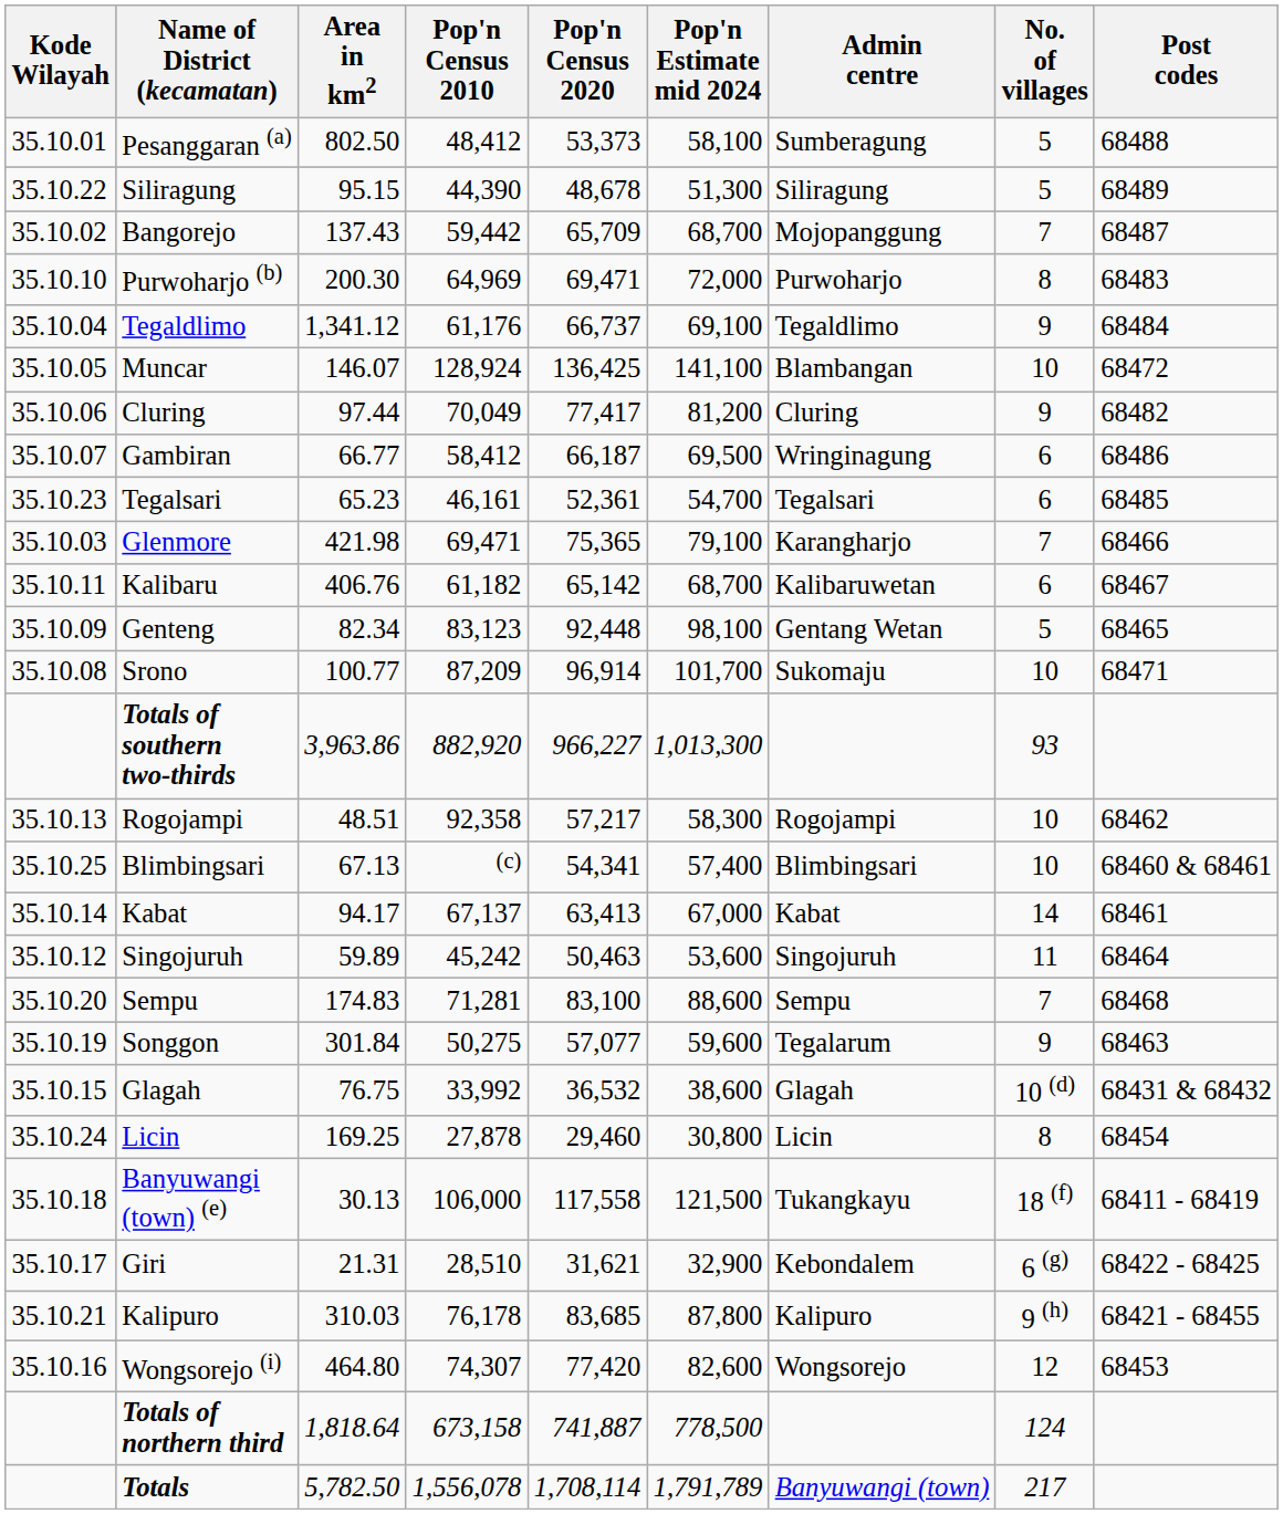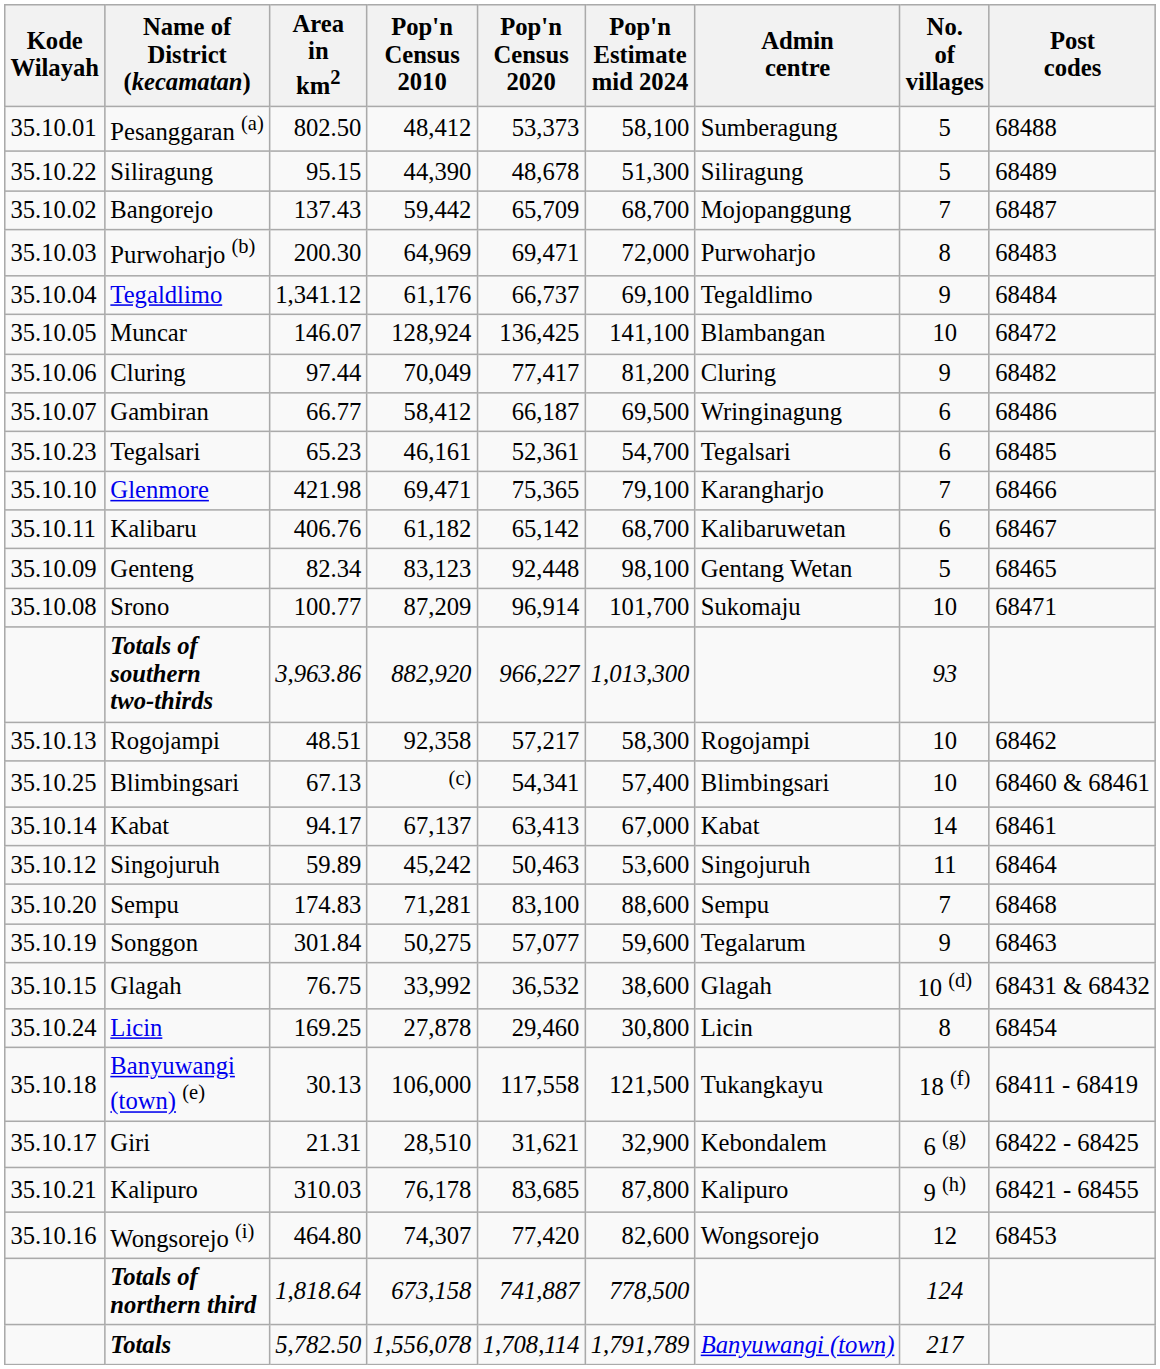 <table class="sortable wikitable">
 <tr>
 <th>Kode <br>Wilayah</th>
 <th>Name of<br>District<br>(<em>kecamatan</em>)</th>
 <th>Area <br>in<br>km<sup>2</sup></th>
 <th>Pop'n<br>Census<br>2010</th>
 <th>Pop'n<br>Census<br>2020</th>
 <th>Pop'n<br>Estimate<br>mid 2024</th>
 <th>Admin <br> centre</th>
 <th>No.<br>of<br>villages</th>
 <th>Post<br>codes</th>
 </tr>
 <tr>
 <td>35.10.01</td>
 <td>Pesanggaran <sup>(a)</sup></td>
 <td align="right">802.50</td>
 <td align="right">48,412</td>
 <td align="right">53,373</td>
 <td align="right">58,100</td>
 <td>Sumberagung</td>
 <td align="center">5</td>
 <td>68488</td>
 </tr>
 <tr>
 <td>35.10.22</td>
 <td>Siliragung</td>
 <td align="right">95.15</td>
 <td align="right">44,390</td>
 <td align="right">48,678</td>
 <td align="right">51,300</td>
 <td>Siliragung</td>
 <td align="center">5</td>
 <td>68489</td>
 </tr>
 <tr>
 <td>35.10.02</td>
 <td>Bangorejo</td>
 <td align="right">137.43</td>
 <td align="right">59,442</td>
 <td align="right">65,709</td>
 <td align="right">68,700</td>
 <td>Mojopanggung</td>
 <td align="center">7</td>
 <td>68487</td>
 </tr>
 <tr>
-<td>35.10.10</td>
+<td>35.10.03</td>
 <td>Purwoharjo <sup>(b)</sup></td>
 <td align="right">200.30</td>
 <td align="right">64,969</td>
 <td align="right">69,471</td>
 <td align="right">72,000</td>
 <td>Purwoharjo</td>
 <td align="center">8</td>
 <td>68483</td>
 </tr>
 <tr>
 <td>35.10.04</td>
 <td><a href='#'>Tegaldlimo</a></td>
 <td align="right">1,341.12</td>
 <td align="right">61,176</td>
 <td align="right">66,737</td>
 <td align="right">69,100</td>
 <td>Tegaldlimo</td>
 <td align="center">9</td>
 <td>68484</td>
 </tr>
 <tr>
 <td>35.10.05</td>
 <td>Muncar</td>
 <td align="right">146.07</td>
 <td align="right">128,924</td>
 <td align="right">136,425</td>
 <td align="right">141,100</td>
 <td>Blambangan</td>
 <td align="center">10</td>
 <td>68472</td>
 </tr>
 <tr>
 <td>35.10.06</td>
 <td>Cluring</td>
 <td align="right">97.44</td>
 <td align="right">70,049</td>
 <td align="right">77,417</td>
 <td align="right">81,200</td>
 <td>Cluring</td>
 <td align="center">9</td>
 <td>68482</td>
 </tr>
 <tr>
 <td>35.10.07</td>
 <td>Gambiran</td>
 <td align="right">66.77</td>
 <td align="right">58,412</td>
 <td align="right">66,187</td>
 <td align="right">69,500</td>
 <td>Wringinagung</td>
 <td align="center">6</td>
 <td>68486</td>
 </tr>
 <tr>
 <td>35.10.23</td>
 <td>Tegalsari</td>
 <td align="right">65.23</td>
 <td align="right">46,161</td>
 <td align="right">52,361</td>
 <td align="right">54,700</td>
 <td>Tegalsari</td>
 <td align="center">6</td>
 <td>68485</td>
 </tr>
 <tr>
-<td>35.10.03</td>
+<td>35.10.10</td>
 <td><a href='#'>Glenmore</a></td>
 <td align="right">421.98</td>
 <td align="right">69,471</td>
 <td align="right">75,365</td>
 <td align="right">79,100</td>
 <td>Karangharjo</td>
 <td align="center">7</td>
 <td>68466</td>
 </tr>
 <tr>
 <td>35.10.11</td>
 <td>Kalibaru</td>
 <td align="right">406.76</td>
 <td align="right">61,182</td>
 <td align="right">65,142</td>
 <td align="right">68,700</td>
 <td>Kalibaruwetan</td>
 <td align="center">6</td>
 <td>68467</td>
 </tr>
 <tr>
 <td>35.10.09</td>
 <td>Genteng</td>
 <td align="right">82.34</td>
 <td align="right">83,123</td>
 <td align="right">92,448</td>
 <td align="right">98,100</td>
 <td>Gentang Wetan</td>
 <td align="center">5</td>
 <td>68465</td>
 </tr>
 <tr>
 <td>35.10.08</td>
 <td>Srono</td>
 <td align="right">100.77</td>
 <td align="right">87,209</td>
 <td align="right">96,914</td>
 <td align="right">101,700</td>
 <td>Sukomaju</td>
 <td align="center">10</td>
 <td>68471</td>
 </tr>
 <tr>
 <td></td>
 <td><strong><em>Totals of<br>southern <br>two-thirds</em></strong></td>
 <td align="right"><em>3,963.86</em></td>
 <td align="right"><em>882,920</em></td>
 <td align="right"><em>966,227</em></td>
 <td align="right"><em>1,013,300</em></td>
 <td></td>
 <td align="center"><em>93</em></td>
 <td></td>
 </tr>
 <tr>
 <td>35.10.13</td>
 <td>Rogojampi</td>
 <td align="right">48.51</td>
 <td align="right">92,358</td>
 <td align="right">57,217</td>
 <td align="right">58,300</td>
 <td>Rogojampi</td>
 <td align="center">10</td>
 <td>68462</td>
 </tr>
 <tr>
 <td>35.10.25</td>
 <td>Blimbingsari</td>
 <td align="right">67.13</td>
 <td align="right"><sup>(c)</sup></td>
 <td align="right">54,341</td>
 <td align="right">57,400</td>
 <td>Blimbingsari</td>
 <td align="center">10</td>
 <td>68460 & 68461</td>
 </tr>
 <tr>
 <td>35.10.14</td>
 <td>Kabat</td>
 <td align="right">94.17</td>
 <td align="right">67,137</td>
 <td align="right">63,413</td>
 <td align="right">67,000</td>
 <td>Kabat</td>
 <td align="center">14</td>
 <td>68461</td>
 </tr>
 <tr>
 <td>35.10.12</td>
 <td>Singojuruh</td>
 <td align="right">59.89</td>
 <td align="right">45,242</td>
 <td align="right">50,463</td>
 <td align="right">53,600</td>
 <td>Singojuruh</td>
 <td align="center">11</td>
 <td>68464</td>
 </tr>
 <tr>
 <td>35.10.20</td>
 <td>Sempu</td>
 <td align="right">174.83</td>
 <td align="right">71,281</td>
 <td align="right">83,100</td>
 <td align="right">88,600</td>
 <td>Sempu</td>
 <td align="center">7</td>
 <td>68468</td>
 </tr>
 <tr>
 <td>35.10.19</td>
 <td>Songgon</td>
 <td align="right">301.84</td>
 <td align="right">50,275</td>
 <td align="right">57,077</td>
 <td align="right">59,600</td>
 <td>Tegalarum</td>
 <td align="center">9</td>
 <td>68463</td>
 </tr>
 <tr>
 <td>35.10.15</td>
 <td>Glagah</td>
 <td align="right">76.75</td>
 <td align="right">33,992</td>
 <td align="right">36,532</td>
 <td align="right">38,600</td>
 <td>Glagah</td>
 <td align="center">10 <sup>(d)</sup></td>
 <td>68431 & 68432</td>
 </tr>
 <tr>
 <td>35.10.24</td>
 <td><a href='#'>Licin</a></td>
 <td align="right">169.25</td>
 <td align="right">27,878</td>
 <td align="right">29,460</td>
 <td align="right">30,800</td>
 <td>Licin</td>
 <td align="center">8</td>
 <td>68454</td>
 </tr>
 <tr>
 <td>35.10.18</td>
 <td><a href='#'>Banyuwangi<br>(town)</a> <sup>(e)</sup></td>
 <td align="right">30.13</td>
 <td align="right">106,000</td>
 <td align="right">117,558</td>
 <td align="right">121,500</td>
 <td>Tukangkayu</td>
 <td align="center">18 <sup>(f)</sup></td>
 <td>68411 - 68419</td>
 </tr>
 <tr>
 <td>35.10.17</td>
 <td>Giri</td>
 <td align="right">21.31</td>
 <td align="right">28,510</td>
 <td align="right">31,621</td>
 <td align="right">32,900</td>
 <td>Kebondalem</td>
 <td align="center">6 <sup>(g)</sup></td>
 <td>68422 - 68425</td>
 </tr>
 <tr>
 <td>35.10.21</td>
 <td>Kalipuro</td>
 <td align="right">310.03</td>
 <td align="right">76,178</td>
 <td align="right">83,685</td>
 <td align="right">87,800</td>
 <td>Kalipuro</td>
 <td align="center">9 <sup>(h)</sup></td>
 <td>68421 - 68455</td>
 </tr>
 <tr>
 <td>35.10.16</td>
 <td>Wongsorejo <sup>(i)</sup></td>
 <td align="right">464.80</td>
 <td align="right">74,307</td>
 <td align="right">77,420</td>
 <td align="right">82,600</td>
 <td>Wongsorejo</td>
 <td align="center">12</td>
 <td>68453</td>
 </tr>
 <tr>
 <td></td>
 <td><strong><em>Totals of<br>northern third</em></strong></td>
 <td align="right"><em>1,818.64</em></td>
 <td align="right"><em>673,158</em></td>
 <td align="right"><em>741,887</em></td>
 <td align="right"><em>778,500</em></td>
 <td></td>
 <td align="center"><em>124</em></td>
 <td></td>
 </tr>
 <tr>
 <td></td>
 <td><strong><em>Totals</em></strong></td>
 <td align="right"><em>5,782.50</em></td>
 <td align="right"><em>1,556,078</em></td>
 <td align="right"><em>1,708,114</em></td>
 <td align="right"><em>1,791,789</em></td>
 <td><em><a href='#'>Banyuwangi (town)</a></em></td>
 <td align="center"><em>217</em></td>
 <td></td>
 </tr>
 </table>
